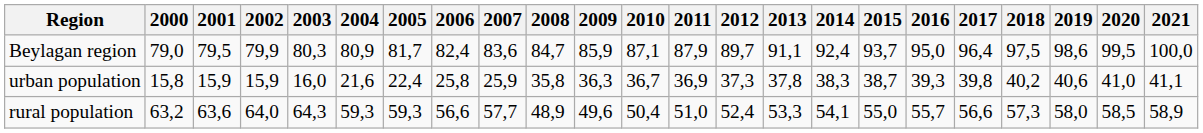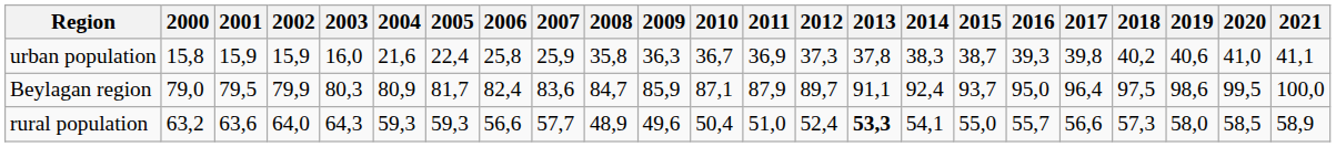 <table class="wikitable">
 <tr>
 <th>Region</th>
 <th>2000</th>
 <th>2001</th>
 <th>2002</th>
 <th>2003</th>
 <th>2004</th>
 <th>2005</th>
 <th>2006</th>
 <th>2007</th>
 <th>2008</th>
 <th>2009</th>
 <th>2010</th>
 <th>2011</th>
 <th>2012</th>
 <th>2013</th>
 <th>2014</th>
 <th>2015</th>
 <th>2016</th>
 <th>2017</th>
 <th>2018</th>
 <th>2019</th>
 <th>2020</th>
 <th>2021</th>
 </tr>
 <tr>
+<td>urban population</td>
+<td>15,8</td>
+<td>15,9</td>
+<td>15,9</td>
+<td>16,0</td>
+<td>21,6</td>
+<td>22,4</td>
+<td>25,8</td>
+<td>25,9</td>
+<td>35,8</td>
+<td>36,3</td>
+<td>36,7</td>
+<td>36,9</td>
+<td>37,3</td>
+<td>37,8</td>
+<td>38,3</td>
+<td>38,7</td>
+<td>39,3</td>
+<td>39,8</td>
+<td>40,2</td>
+<td>40,6</td>
+<td>41,0</td>
+<td>41,1</td>
+</tr>
+<tr>
 <td>Beylagan region</td>
 <td>79,0</td>
 <td>79,5</td>
 <td>79,9</td>
 <td>80,3</td>
 <td>80,9</td>
 <td>81,7</td>
 <td>82,4</td>
 <td>83,6</td>
 <td>84,7</td>
 <td>85,9</td>
 <td>87,1</td>
 <td>87,9</td>
 <td>89,7</td>
 <td>91,1</td>
 <td>92,4</td>
 <td>93,7</td>
 <td>95,0</td>
 <td>96,4</td>
 <td>97,5</td>
 <td>98,6</td>
 <td>99,5</td>
 <td>100,0</td>
 </tr>
 <tr>
-<td>urban population</td>
-<td>15,8</td>
-<td>15,9</td>
-<td>15,9</td>
-<td>16,0</td>
-<td>21,6</td>
-<td>22,4</td>
-<td>25,8</td>
-<td>25,9</td>
-<td>35,8</td>
-<td>36,3</td>
-<td>36,7</td>
-<td>36,9</td>
-<td>37,3</td>
-<td>37,8</td>
-<td>38,3</td>
-<td>38,7</td>
-<td>39,3</td>
-<td>39,8</td>
-<td>40,2</td>
-<td>40,6</td>
-<td>41,0</td>
-<td>41,1</td>
-</tr>
-<tr>
 <td>rural population</td>
 <td>63,2</td>
 <td>63,6</td>
 <td>64,0</td>
 <td>64,3</td>
 <td>59,3</td>
 <td>59,3</td>
 <td>56,6</td>
 <td>57,7</td>
 <td>48,9</td>
 <td>49,6</td>
 <td>50,4</td>
 <td>51,0</td>
 <td>52,4</td>
-<td>53,3</td>
+<td><strong>53,3</strong></td>
 <td>54,1</td>
 <td>55,0</td>
 <td>55,7</td>
 <td>56,6</td>
 <td>57,3</td>
 <td>58,0</td>
 <td>58,5</td>
 <td>58,9</td>
 </tr>
 </table>
